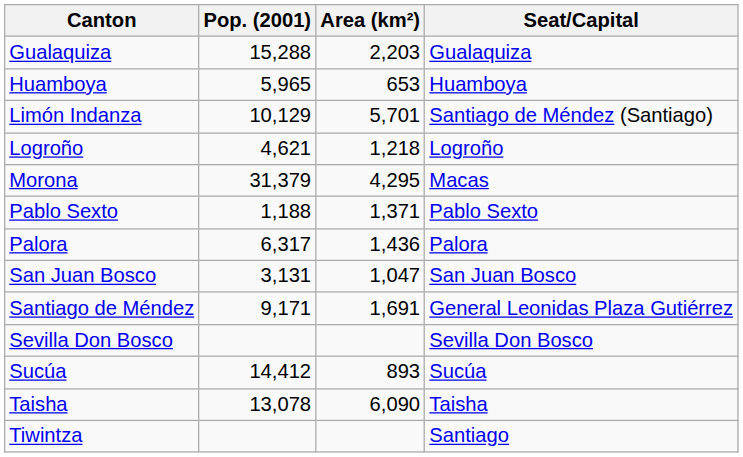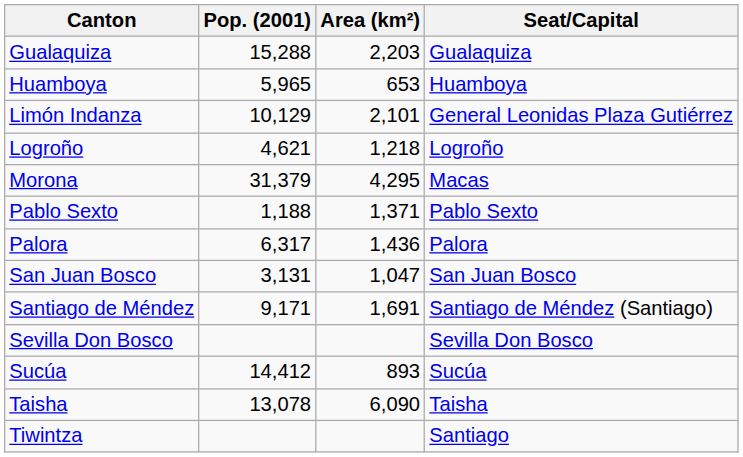 <table class="wikitable sortable">
 <tr>
 <th>Canton</th>
 <th>Pop. (2001)</th>
 <th>Area (km²)</th>
 <th>Seat/Capital</th>
 </tr>
 <tr>
 <td><a href='#'>Gualaquiza</a></td>
 <td align="right">15,288</td>
 <td align="right">2,203</td>
 <td><a href='#'>Gualaquiza</a></td>
 </tr>
 <tr>
 <td><a href='#'>Huamboya</a></td>
 <td align="right">5,965</td>
 <td align="right">653</td>
 <td><a href='#'>Huamboya</a></td>
 </tr>
 <tr>
 <td><a href='#'>Limón Indanza</a></td>
 <td align="right">10,129</td>
-<td align="right">5,701</td>
-<td><a href='#'>Santiago de Méndez</a> (Santiago)</td>
+<td align="right">2,101</td>
+<td><a href='#'>General Leonidas Plaza Gutiérrez</a></td>
 </tr>
 <tr>
 <td><a href='#'>Logroño</a></td>
 <td align="right">4,621</td>
 <td align="right">1,218</td>
 <td><a href='#'>Logroño</a></td>
 </tr>
 <tr>
 <td><a href='#'>Morona</a></td>
 <td align="right">31,379</td>
 <td align="right">4,295</td>
 <td><a href='#'>Macas</a></td>
 </tr>
 <tr>
 <td><a href='#'>Pablo Sexto</a></td>
 <td align="right">1,188</td>
 <td align="right">1,371</td>
 <td><a href='#'>Pablo Sexto</a></td>
 </tr>
 <tr>
 <td><a href='#'>Palora</a></td>
 <td align="right">6,317</td>
 <td align="right">1,436</td>
 <td><a href='#'>Palora</a></td>
 </tr>
 <tr>
 <td><a href='#'>San Juan Bosco</a></td>
 <td align="right">3,131</td>
 <td align="right">1,047</td>
 <td><a href='#'>San Juan Bosco</a></td>
 </tr>
 <tr>
 <td><a href='#'>Santiago de Méndez</a></td>
 <td align="right">9,171</td>
 <td align="right">1,691</td>
-<td><a href='#'>General Leonidas Plaza Gutiérrez</a></td>
+<td><a href='#'>Santiago de Méndez</a> (Santiago)</td>
 </tr>
 <tr>
 <td><a href='#'>Sevilla Don Bosco</a></td>
 <td align="right"> </td>
 <td align="right"> </td>
 <td><a href='#'>Sevilla Don Bosco</a></td>
 </tr>
 <tr>
 <td><a href='#'>Sucúa</a></td>
 <td align="right">14,412</td>
 <td align="right">893</td>
 <td><a href='#'>Sucúa</a></td>
 </tr>
 <tr>
 <td><a href='#'>Taisha</a></td>
 <td align="right">13,078</td>
 <td align="right">6,090</td>
 <td><a href='#'>Taisha</a></td>
 </tr>
 <tr>
 <td><a href='#'>Tiwintza</a></td>
 <td align="right"> </td>
 <td align="right"> </td>
 <td><a href='#'>Santiago</a></td>
 </tr>
 </table>
